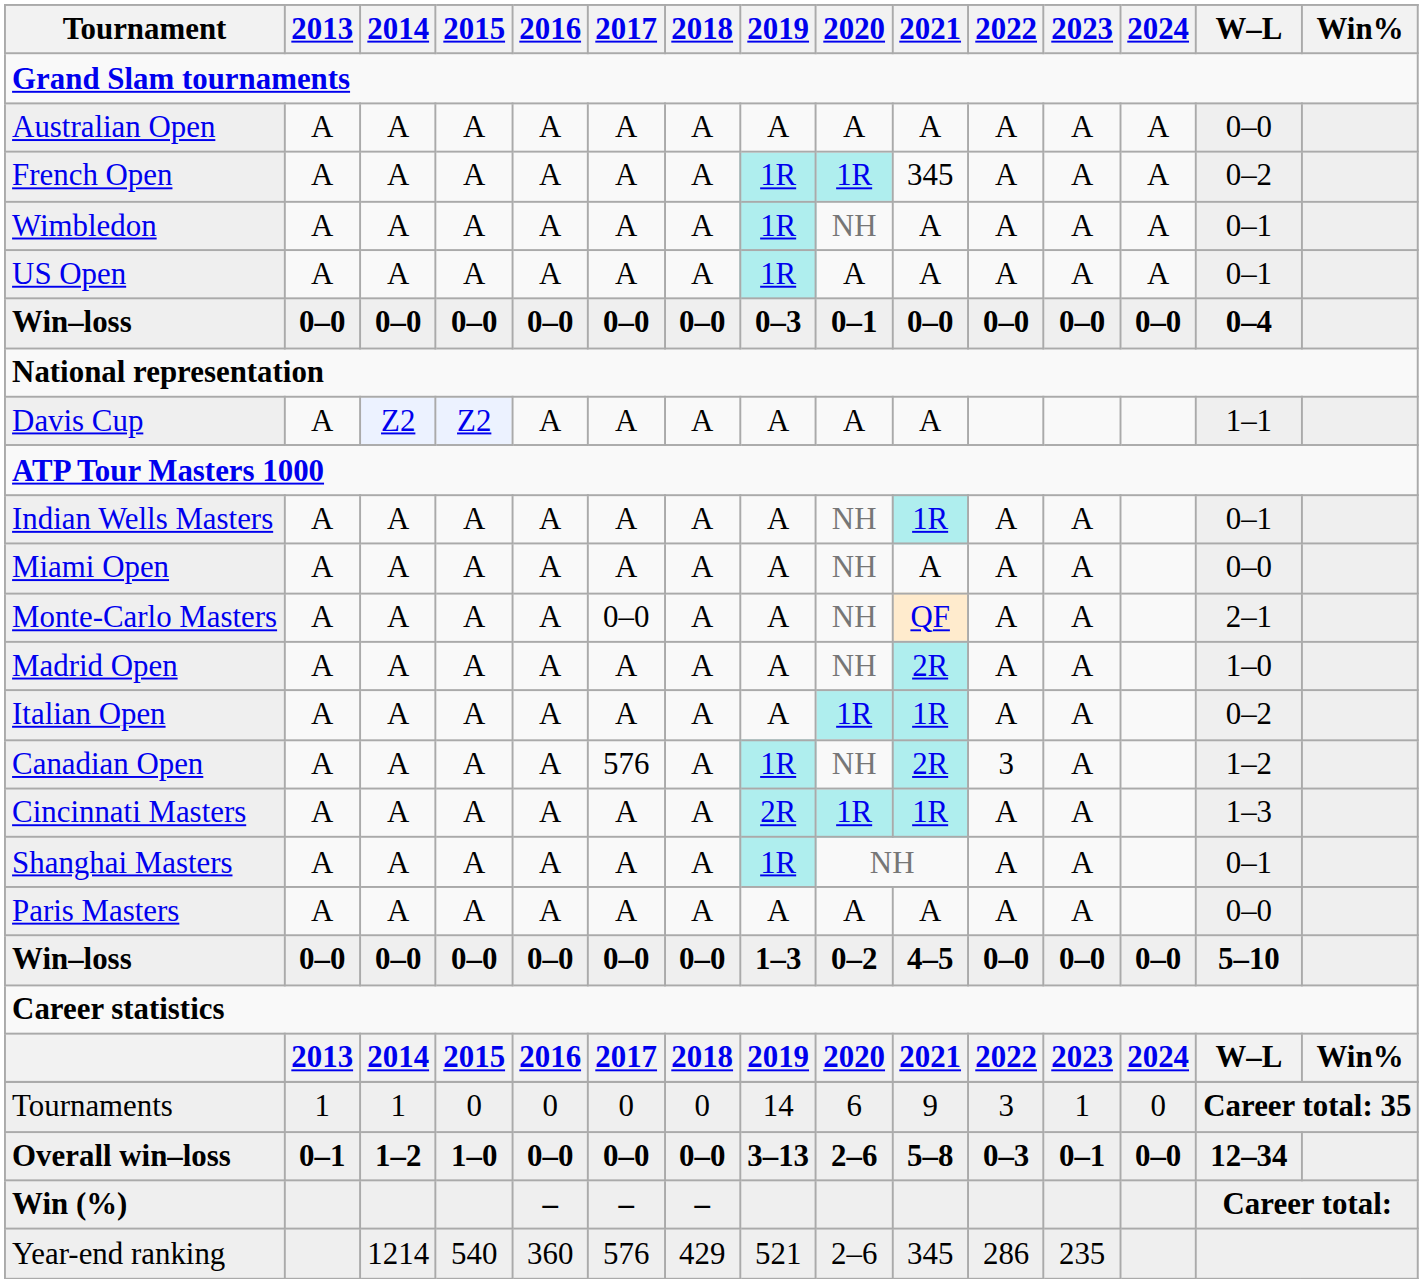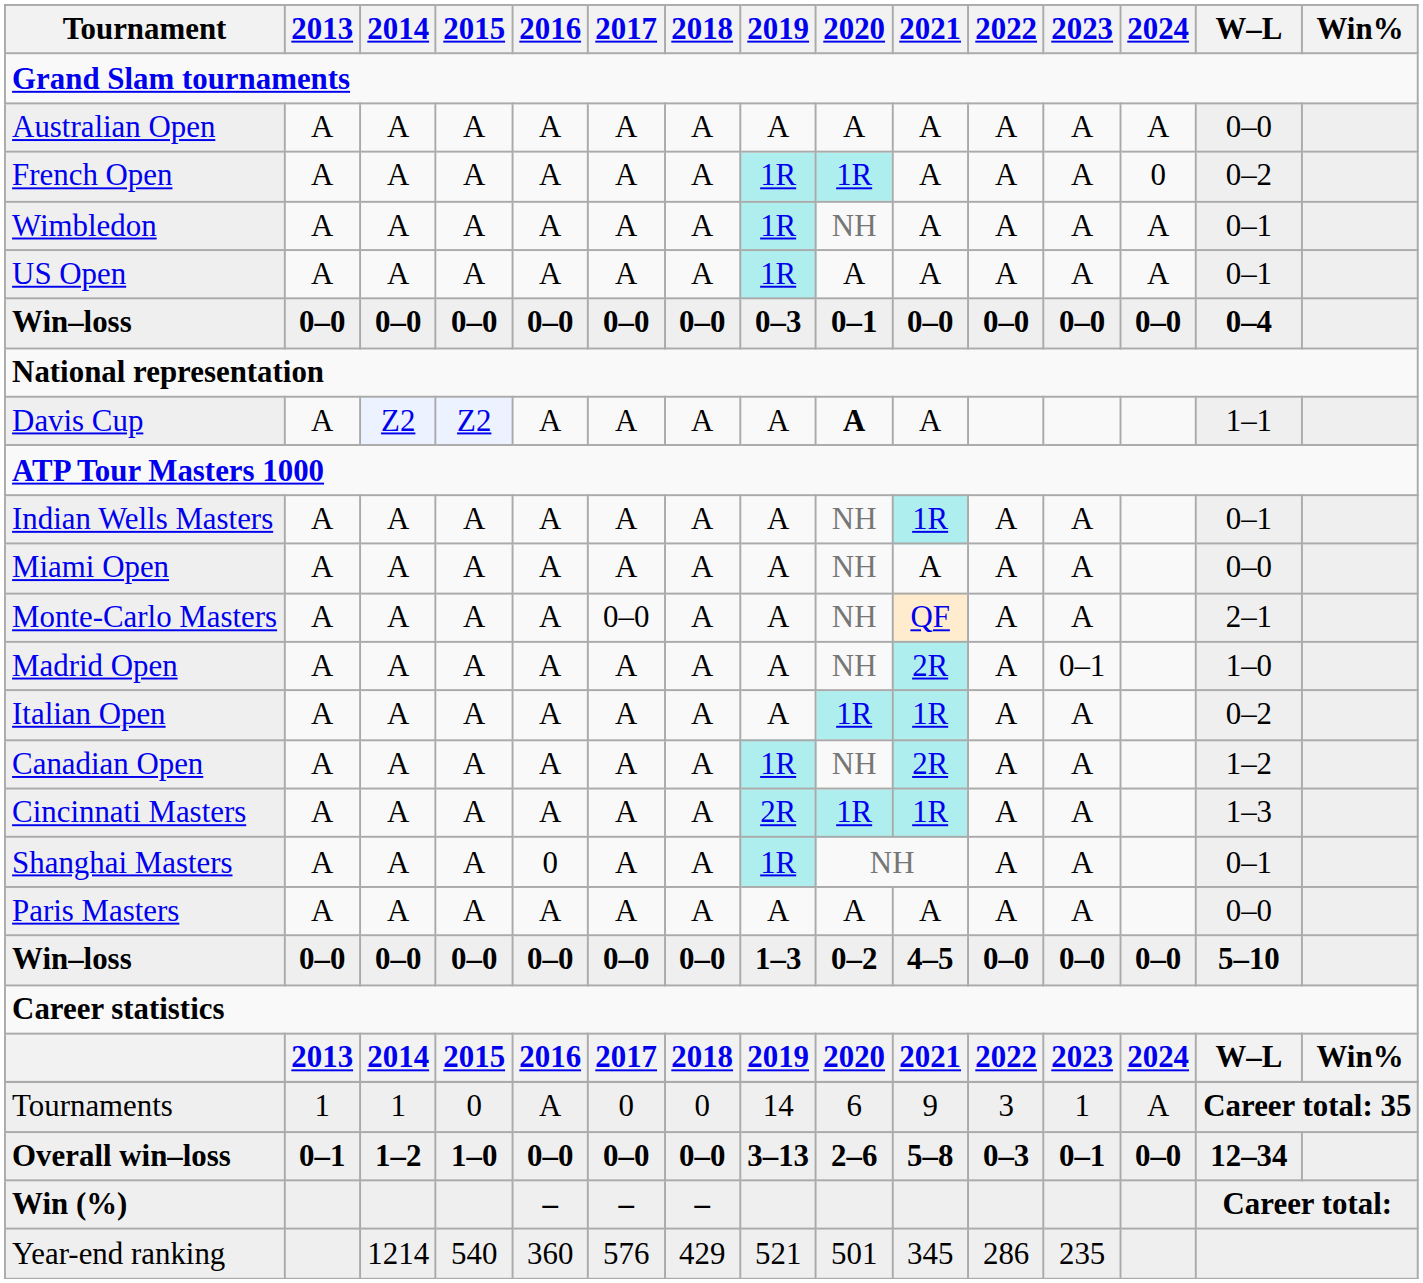 <table class=wikitable style=text-align:center>
 <tr>
 <th>Tournament</th>
 <th><a href='#'>2013</a></th>
 <th><a href='#'>2014</a></th>
 <th><a href='#'>2015</a></th>
 <th><a href='#'>2016</a></th>
 <th><a href='#'>2017</a></th>
 <th><a href='#'>2018</a></th>
 <th><a href='#'>2019</a></th>
 <th><a href='#'>2020</a></th>
 <th><a href='#'>2021</a></th>
 <th><a href='#'>2022</a></th>
 <th><a href='#'>2023</a></th>
 <th><a href='#'>2024</a></th>
 <th>W–L</th>
 <th>Win%</th>
 </tr>
 <tr>
 <td colspan="15" style="text-align:left"><a href='#'><strong>Grand Slam tournaments</strong></a></td>
 </tr>
 <tr>
 <td bgcolor=efefef align=left><a href='#'>Australian Open</a></td>
 <td>A</td>
 <td>A</td>
 <td>A</td>
 <td>A</td>
 <td>A</td>
 <td>A</td>
 <td>A</td>
 <td>A</td>
 <td>A</td>
 <td>A</td>
 <td>A</td>
 <td>A</td>
 <td bgcolor=efefef>0–0</td>
 <td bgcolor=efefef></td>
 </tr>
 <tr>
 <td bgcolor=efefef align=left><a href='#'>French Open</a></td>
 <td>A</td>
 <td>A</td>
 <td>A</td>
 <td>A</td>
 <td>A</td>
 <td>A</td>
 <td bgcolor=afeeee><a href='#'>1R</a></td>
 <td bgcolor=afeeee><a href='#'>1R</a></td>
-<td>345</td>
 <td>A</td>
 <td>A</td>
 <td>A</td>
+<td>0</td>
 <td bgcolor=efefef>0–2</td>
 <td bgcolor=efefef></td>
 </tr>
 <tr>
 <td bgcolor=efefef align=left><a href='#'>Wimbledon</a></td>
 <td>A</td>
 <td>A</td>
 <td>A</td>
 <td>A</td>
 <td>A</td>
 <td>A</td>
 <td bgcolor=afeeee><a href='#'>1R</a></td>
 <td style=color:#767676>NH</td>
 <td>A</td>
 <td>A</td>
 <td>A</td>
 <td>A</td>
 <td bgcolor=efefef>0–1</td>
 <td bgcolor=efefef></td>
 </tr>
 <tr>
 <td bgcolor=efefef align=left><a href='#'>US Open</a></td>
 <td>A</td>
 <td>A</td>
 <td>A</td>
 <td>A</td>
 <td>A</td>
 <td>A</td>
 <td bgcolor=afeeee><a href='#'>1R</a></td>
 <td>A</td>
 <td>A</td>
 <td>A</td>
 <td>A</td>
 <td>A</td>
 <td bgcolor=efefef>0–1</td>
 <td bgcolor=efefef></td>
 </tr>
 <tr style=background:#efefef;font-weight:bold>
 <td style=text-align:left>Win–loss</td>
 <td>0–0</td>
 <td>0–0</td>
 <td>0–0</td>
 <td>0–0</td>
 <td>0–0</td>
 <td>0–0</td>
 <td>0–3</td>
 <td>0–1</td>
 <td>0–0</td>
 <td>0–0</td>
 <td>0–0</td>
 <td>0–0</td>
 <td>0–4</td>
 <td bgcolor=efefef></td>
 </tr>
 <tr>
 <td colspan="15" style="text-align:left"><strong>National representation</strong></td>
 </tr>
 <tr>
 <td style=text-align:left;background:#efefef><a href='#'>Davis Cup</a></td>
 <td>A</td>
 <td bgcolor=ecf2ff><a href='#'>Z2</a></td>
 <td bgcolor=ecf2ff><a href='#'>Z2</a></td>
 <td>A</td>
 <td>A</td>
 <td>A</td>
 <td>A</td>
-<td>A</td>
+<td><strong>A</strong></td>
 <td>A</td>
 <td></td>
 <td></td>
 <td></td>
 <td style=background:#efefef>1–1</td>
 <td bgcolor=efefef></td>
 </tr>
 <tr>
 <td colspan="15" style="text-align:left"><strong><a href='#'>ATP Tour Masters 1000</a></strong></td>
 </tr>
 <tr>
 <td align=left bgcolor=efefef><a href='#'>Indian Wells Masters</a></td>
 <td>A</td>
 <td>A</td>
 <td>A</td>
 <td>A</td>
 <td>A</td>
 <td>A</td>
 <td>A</td>
 <td style=color:#767676>NH</td>
 <td bgcolor=afeeee><a href='#'>1R</a></td>
 <td>A</td>
 <td>A</td>
 <td></td>
 <td style=background:#efefef>0–1</td>
 <td bgcolor=efefef></td>
 </tr>
 <tr>
 <td style=text-align:left;background:#efefef><a href='#'>Miami Open</a></td>
 <td>A</td>
 <td>A</td>
 <td>A</td>
 <td>A</td>
 <td>A</td>
 <td>A</td>
 <td>A</td>
 <td style=color:#767676>NH</td>
 <td>A</td>
 <td>A</td>
 <td>A</td>
 <td></td>
 <td style=background:#efefef>0–0</td>
 <td bgcolor=efefef></td>
 </tr>
 <tr>
 <td align=left bgcolor=efefef><a href='#'>Monte-Carlo Masters</a></td>
 <td>A</td>
 <td>A</td>
 <td>A</td>
 <td>A</td>
 <td>0–0</td>
 <td>A</td>
 <td>A</td>
 <td style=color:#767676>NH</td>
 <td bgcolor=ffebcd><a href='#'>QF</a></td>
 <td>A</td>
 <td>A</td>
 <td></td>
 <td style=background:#efefef>2–1</td>
 <td bgcolor=efefef></td>
 </tr>
 <tr>
 <td align=left bgcolor=efefef><a href='#'>Madrid Open</a></td>
 <td>A</td>
 <td>A</td>
 <td>A</td>
 <td>A</td>
 <td>A</td>
 <td>A</td>
 <td>A</td>
 <td style=color:#767676>NH</td>
 <td bgcolor=afeeee><a href='#'>2R</a></td>
 <td>A</td>
-<td>A</td>
+<td>0–1</td>
 <td></td>
 <td style=background:#efefef>1–0</td>
 <td bgcolor=efefef></td>
 </tr>
 <tr>
 <td align=left bgcolor=efefef><a href='#'>Italian Open</a></td>
 <td>A</td>
 <td>A</td>
 <td>A</td>
 <td>A</td>
 <td>A</td>
 <td>A</td>
 <td>A</td>
 <td bgcolor=afeeee><a href='#'>1R</a></td>
 <td bgcolor=afeeee><a href='#'>1R</a></td>
 <td>A</td>
 <td>A</td>
 <td></td>
 <td style=background:#efefef>0–2</td>
 <td bgcolor=efefef></td>
 </tr>
 <tr>
 <td align=left bgcolor=efefef><a href='#'>Canadian Open</a></td>
 <td>A</td>
 <td>A</td>
 <td>A</td>
 <td>A</td>
-<td>576</td>
+<td>A</td>
 <td>A</td>
 <td bgcolor=afeeee><a href='#'>1R</a></td>
 <td style=color:#767676>NH</td>
 <td bgcolor=afeeee><a href='#'>2R</a></td>
-<td>3</td>
+<td>A</td>
 <td>A</td>
 <td></td>
 <td style=background:#efefef>1–2</td>
 <td bgcolor=efefef></td>
 </tr>
 <tr>
 <td align=left bgcolor=efefef><a href='#'>Cincinnati Masters</a></td>
 <td>A</td>
 <td>A</td>
 <td>A</td>
 <td>A</td>
 <td>A</td>
 <td>A</td>
 <td bgcolor=afeeee><a href='#'>2R</a></td>
 <td bgcolor=afeeee><a href='#'>1R</a></td>
 <td bgcolor=afeeee><a href='#'>1R</a></td>
 <td>A</td>
 <td>A</td>
 <td></td>
 <td style=background:#efefef>1–3</td>
 <td bgcolor=efefef></td>
 </tr>
 <tr>
 <td align=left bgcolor=efefef><a href='#'>Shanghai Masters</a></td>
 <td>A</td>
 <td>A</td>
 <td>A</td>
-<td>A</td>
+<td>0</td>
 <td>A</td>
 <td>A</td>
 <td bgcolor=afeeee><a href='#'>1R</a></td>
 <td colspan="2" style="color:#767676">NH</td>
 <td>A</td>
 <td>A</td>
 <td></td>
 <td style=background:#efefef>0–1</td>
 <td bgcolor=efefef></td>
 </tr>
 <tr>
 <td align=left bgcolor=efefef><a href='#'>Paris Masters</a></td>
 <td>A</td>
 <td>A</td>
 <td>A</td>
 <td>A</td>
 <td>A</td>
 <td>A</td>
 <td>A</td>
 <td>A</td>
 <td>A</td>
 <td>A</td>
 <td>A</td>
 <td></td>
 <td style=background:#efefef>0–0</td>
 <td bgcolor=efefef></td>
 </tr>
 <tr style=font-weight:bold;background:#efefef>
 <td style=text-align:left>Win–loss</td>
 <td>0–0</td>
 <td>0–0</td>
 <td>0–0</td>
 <td>0–0</td>
 <td>0–0</td>
 <td>0–0</td>
 <td>1–3</td>
 <td>0–2</td>
 <td>4–5</td>
 <td>0–0</td>
 <td>0–0</td>
 <td>0–0</td>
 <td>5–10</td>
 <td bgcolor=efefef></td>
 </tr>
 <tr>
 <td colspan="15" style="text-align:left"><strong>Career statistics</strong></td>
 </tr>
 <tr>
 <th></th>
 <th><a href='#'>2013</a></th>
 <th><a href='#'>2014</a></th>
 <th><a href='#'>2015</a></th>
 <th><a href='#'>2016</a></th>
 <th><a href='#'>2017</a></th>
 <th><a href='#'>2018</a></th>
 <th><a href='#'>2019</a></th>
 <th><a href='#'>2020</a></th>
 <th><a href='#'>2021</a></th>
 <th><a href='#'>2022</a></th>
 <th><a href='#'>2023</a></th>
 <th><a href='#'>2024</a></th>
 <th>W–L</th>
 <th>Win%</th>
 </tr>
 <tr>
 </tr>
 <tr style=background:#efefef>
 <td align=left>Tournaments</td>
 <td>1</td>
 <td>1</td>
 <td>0</td>
-<td>0</td>
+<td>A</td>
 <td>0</td>
 <td>0</td>
 <td>14</td>
 <td>6</td>
 <td>9</td>
 <td>3</td>
 <td>1</td>
-<td>0</td>
+<td>A</td>
 <td colspan=2><strong>Career total: 35</strong><br></td>
 </tr>
 <tr style=font-weight:bold;background:#efefef>
 <td style=text-align:left>Overall win–loss</td>
 <td>0–1</td>
 <td>1–2</td>
 <td>1–0</td>
 <td>0–0</td>
 <td>0–0</td>
 <td>0–0</td>
 <td>3–13</td>
 <td>2–6</td>
 <td>5–8</td>
 <td>0–3</td>
 <td>0–1</td>
 <td>0–0</td>
 <td>12–34</td>
 <td></td>
 </tr>
 <tr style=font-weight:bold;background:#efefef>
 <td style=text-align:left>Win (%)</td>
 <td bgcolor=efefef></td>
 <td bgcolor=efefef></td>
 <td bgcolor=efefef></td>
 <td>–</td>
 <td>–</td>
 <td>–</td>
 <td bgcolor=efefef></td>
 <td bgcolor=efefef></td>
 <td bgcolor=efefef></td>
 <td bgcolor=efefef></td>
 <td bgcolor=efefef></td>
 <td bgcolor=efefef></td>
 <td colspan=2>Career total: </td>
 </tr>
 <tr style=background:#efefef>
 <td align=left>Year-end ranking</td>
 <td></td>
 <td>1214</td>
 <td>540</td>
 <td>360</td>
 <td>576</td>
 <td>429</td>
 <td>521</td>
-<td>2–6</td>
+<td>501</td>
 <td>345</td>
 <td>286</td>
 <td>235</td>
 <td></td>
 <td colspan=2></td>
 </tr>
 </table>
